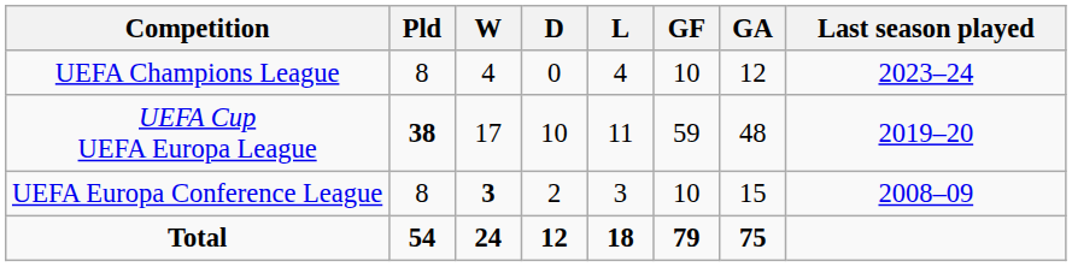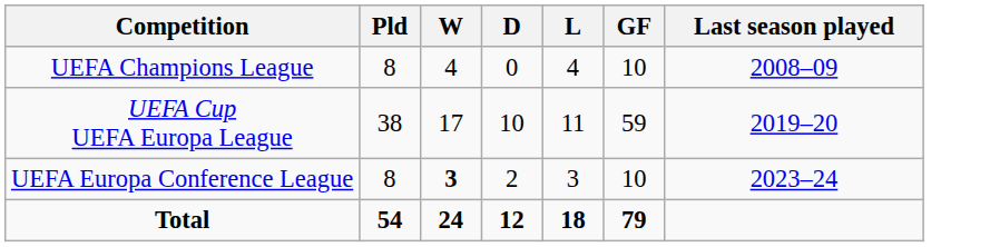 <table class="wikitable" style="font-size:95%; text-align: center;">
 <tr>
 <th>Competition</th>
 <th width="30">Pld</th>
 <th width="30">W</th>
 <th width="30">D</th>
 <th width="30">L</th>
 <th width="30">GF</th>
-<th width="30">GA</th>
 <th width="150">Last season played</th>
 </tr>
 <tr>
 <td><a href='#'>UEFA Champions League</a></td>
 <td>8</td>
 <td>4</td>
 <td>0</td>
 <td>4</td>
 <td>10</td>
-<td>12</td>
-<td><a href='#'>2023–24</a></td>
+<td><a href='#'>2008–09</a></td>
 </tr>
 <tr>
 <td><a href='#'><em>UEFA Cup</em> <br> UEFA Europa League</a></td>
-<td><strong>38</strong></td>
+<td>38</td>
 <td>17</td>
 <td>10</td>
 <td>11</td>
 <td>59</td>
-<td>48</td>
 <td><a href='#'>2019–20</a></td>
 </tr>
 <tr>
 <td><a href='#'>UEFA Europa Conference League</a></td>
 <td>8</td>
 <td><strong>3</strong></td>
 <td>2</td>
 <td>3</td>
 <td>10</td>
-<td>15</td>
-<td><a href='#'>2008–09</a></td>
+<td><a href='#'>2023–24</a></td>
 </tr>
 <tr>
 <td><strong>Total</strong></td>
 <td><strong>54</strong></td>
 <td><strong>24</strong></td>
 <td><strong>12</strong></td>
 <td><strong>18</strong></td>
 <td><strong>79</strong></td>
-<td><strong>75</strong></td>
 <td></td>
 </tr>
 </table>
